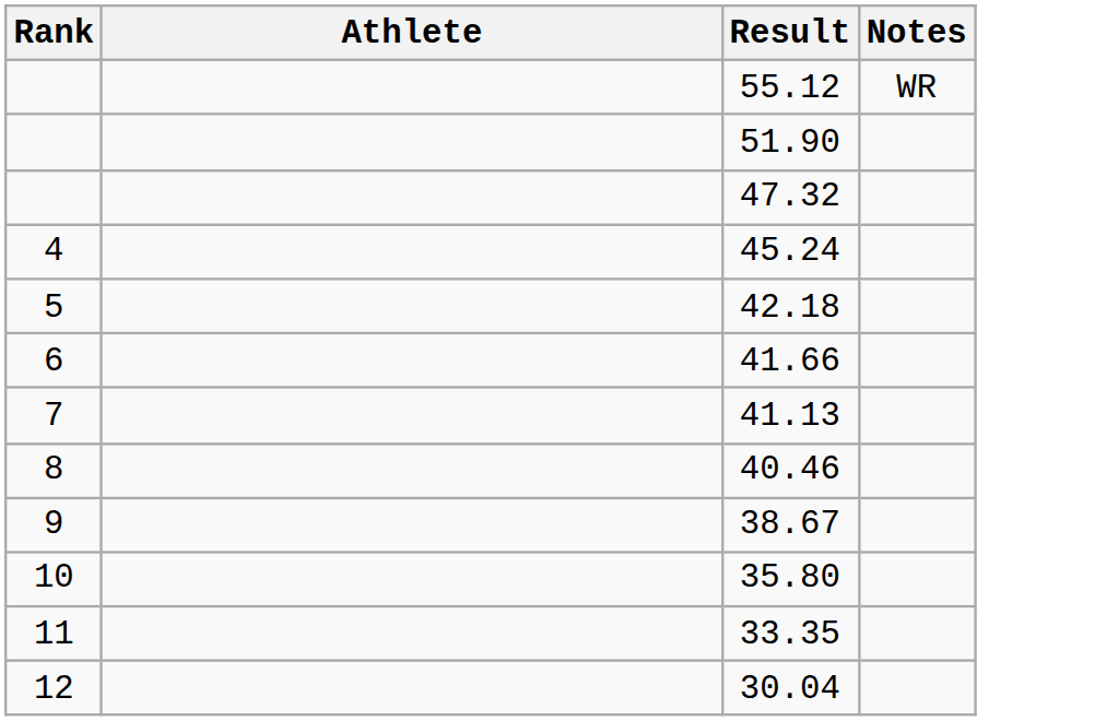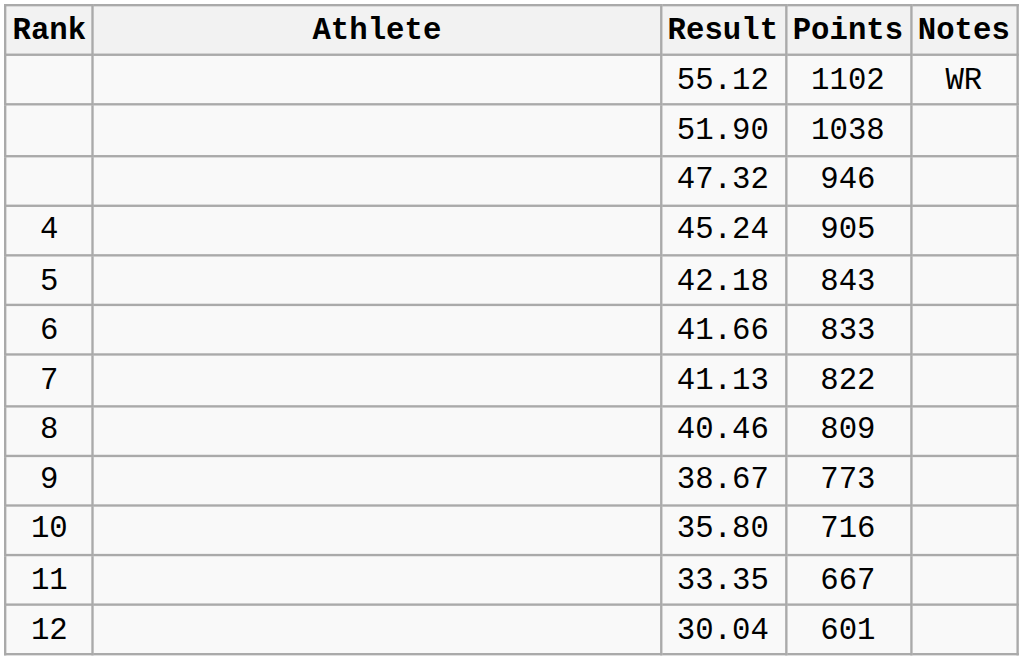 <table class="wikitable" style="text-align:center">
 <tr>
 <th>Rank</th>
 <th Style="width:18em">Athlete</th>
 <th>Result</th>
+<th>Points</th>
 <th>Notes</th>
 </tr>
 <tr>
 <td></td>
 <td style="text-align:left"></td>
 <td>55.12</td>
+<td>1102</td>
 <td>WR</td>
 </tr>
 <tr>
 <td></td>
 <td style="text-align:left"></td>
 <td>51.90</td>
+<td>1038</td>
 <td></td>
 </tr>
 <tr>
 <td></td>
 <td style="text-align:left"></td>
 <td>47.32</td>
+<td>946</td>
 <td></td>
 </tr>
 <tr>
 <td>4</td>
 <td style="text-align:left"></td>
 <td>45.24</td>
+<td>905</td>
 <td></td>
 </tr>
 <tr>
 <td>5</td>
 <td style="text-align:left"></td>
 <td>42.18</td>
+<td>843</td>
 <td></td>
 </tr>
 <tr>
 <td>6</td>
 <td style="text-align:left"></td>
 <td>41.66</td>
+<td>833</td>
 <td></td>
 </tr>
 <tr>
 <td>7</td>
 <td style="text-align:left"></td>
 <td>41.13</td>
+<td>822</td>
 <td></td>
 </tr>
 <tr>
 <td>8</td>
 <td style="text-align:left"></td>
 <td>40.46</td>
+<td>809</td>
 <td></td>
 </tr>
 <tr>
 <td>9</td>
 <td style="text-align:left"></td>
 <td>38.67</td>
+<td>773</td>
 <td></td>
 </tr>
 <tr>
 <td>10</td>
 <td style="text-align:left"></td>
 <td>35.80</td>
+<td>716</td>
 <td></td>
 </tr>
 <tr>
 <td>11</td>
 <td style="text-align:left"></td>
 <td>33.35</td>
+<td>667</td>
 <td></td>
 </tr>
 <tr>
 <td>12</td>
 <td style="text-align:left"></td>
 <td>30.04</td>
+<td>601</td>
 <td></td>
 </tr>
 </table>
